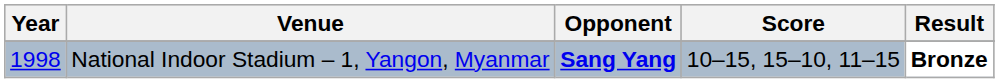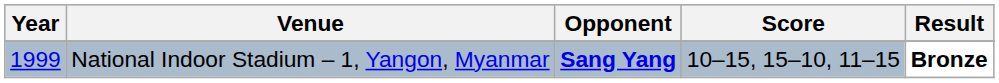 <table class="sortable wikitable" style="font-size: 90%;">
 <tr>
 <th>Year</th>
 <th>Venue</th>
 <th>Opponent</th>
 <th>Score</th>
 <th>Result</th>
 </tr>
 <tr>
 </tr>
 <tr style="background:#AABBCC">
-<td align="center"><a href='#'>1998</a></td>
+<td align="center"><a href='#'>1999</a></td>
 <td align="left">National Indoor Stadium – 1, <a href='#'>Yangon</a>, <a href='#'>Myanmar</a></td>
 <td align="left"><strong> <a href='#'>Sang Yang</a></strong></td>
 <td align="left">10–15, 15–10, 11–15</td>
 <td style="text-align:left; background:white"> <strong>Bronze</strong></td>
 </tr>
 </table>
